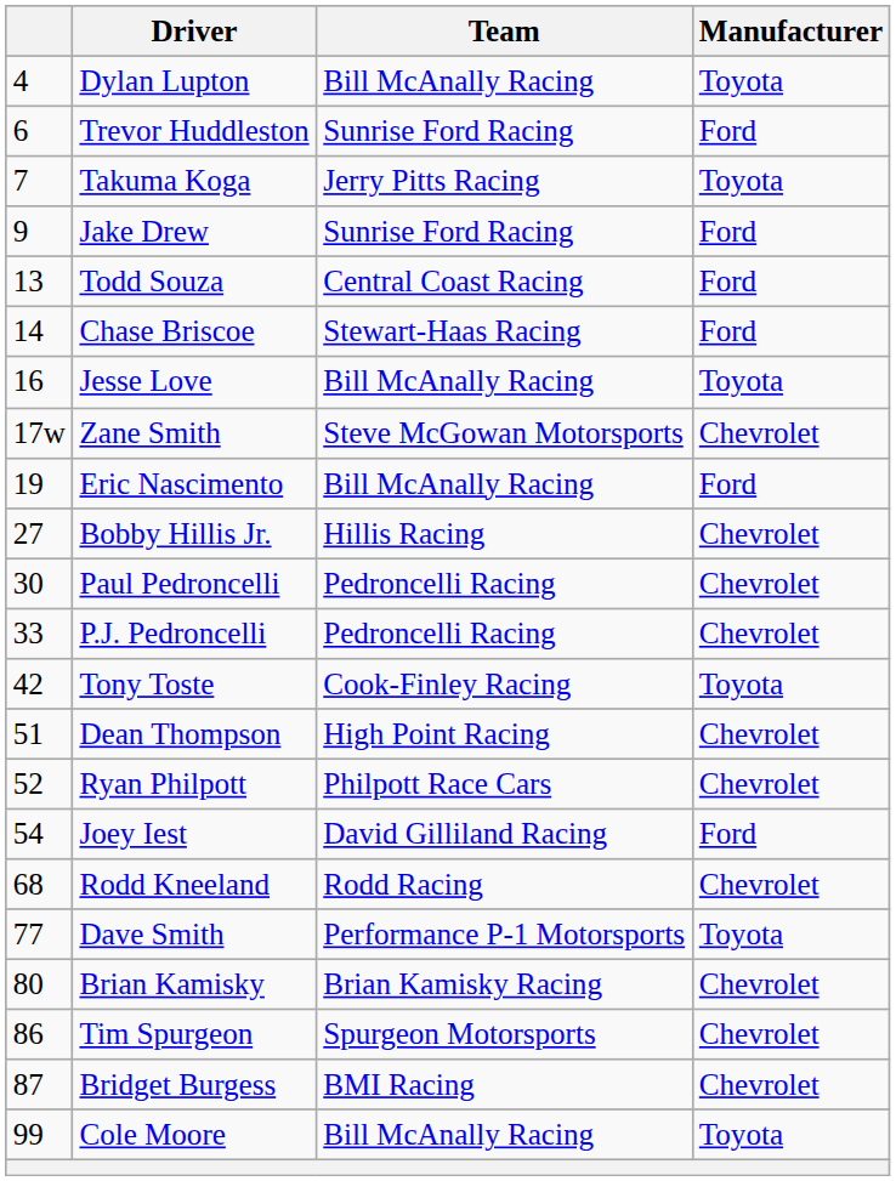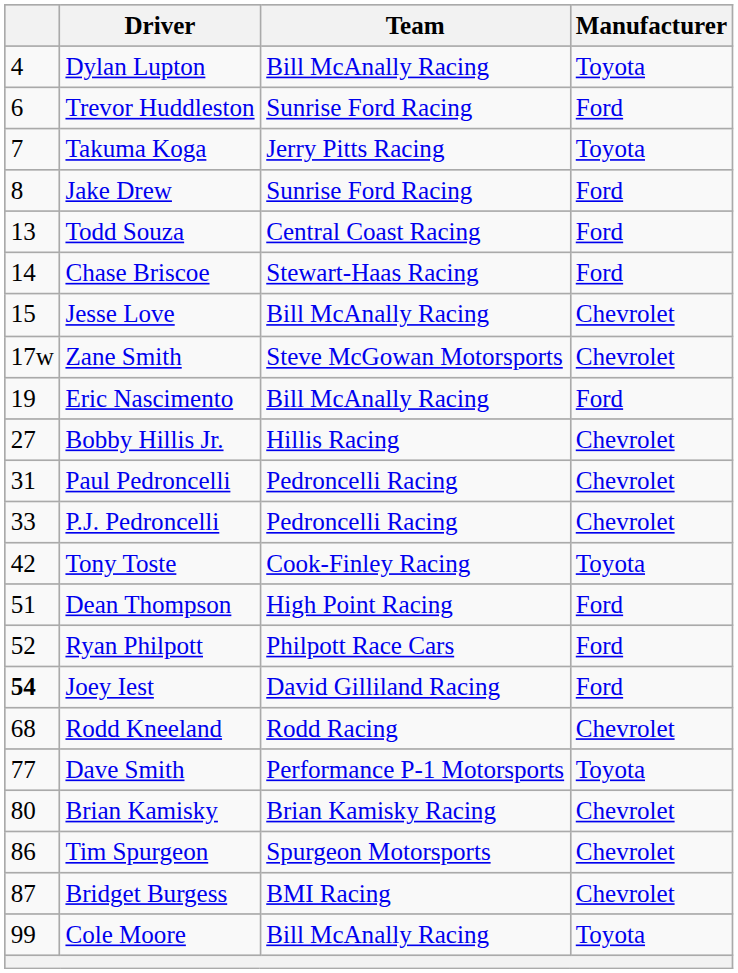 <table class="wikitable" style="font-size:95%">
 <tr>
 <th></th>
 <th>Driver</th>
 <th>Team</th>
 <th>Manufacturer</th>
 </tr>
 <tr>
 <td>4</td>
 <td><a href='#'>Dylan Lupton</a></td>
 <td><a href='#'>Bill McAnally Racing</a></td>
 <td><a href='#'>Toyota</a></td>
 </tr>
 <tr>
 <td>6</td>
 <td><a href='#'>Trevor Huddleston</a></td>
 <td><a href='#'>Sunrise Ford Racing</a></td>
 <td><a href='#'>Ford</a></td>
 </tr>
 <tr>
 <td>7</td>
 <td><a href='#'>Takuma Koga</a></td>
 <td><a href='#'>Jerry Pitts Racing</a></td>
 <td><a href='#'>Toyota</a></td>
 </tr>
 <tr>
-<td>9</td>
+<td>8</td>
 <td><a href='#'>Jake Drew</a></td>
 <td><a href='#'>Sunrise Ford Racing</a></td>
 <td><a href='#'>Ford</a></td>
 </tr>
 <tr>
 <td>13</td>
 <td><a href='#'>Todd Souza</a></td>
 <td><a href='#'>Central Coast Racing</a></td>
 <td><a href='#'>Ford</a></td>
 </tr>
 <tr>
 <td>14</td>
 <td><a href='#'>Chase Briscoe</a></td>
 <td><a href='#'>Stewart-Haas Racing</a></td>
 <td><a href='#'>Ford</a></td>
 </tr>
 <tr>
-<td>16</td>
+<td>15</td>
 <td><a href='#'>Jesse Love</a></td>
 <td><a href='#'>Bill McAnally Racing</a></td>
-<td><a href='#'>Toyota</a></td>
+<td><a href='#'>Chevrolet</a></td>
 </tr>
 <tr>
 <td>17w</td>
 <td><a href='#'>Zane Smith</a></td>
 <td><a href='#'>Steve McGowan Motorsports</a></td>
 <td><a href='#'>Chevrolet</a></td>
 </tr>
 <tr>
 <td>19</td>
 <td><a href='#'>Eric Nascimento</a></td>
 <td><a href='#'>Bill McAnally Racing</a></td>
 <td><a href='#'>Ford</a></td>
 </tr>
 <tr>
 <td>27</td>
 <td><a href='#'>Bobby Hillis Jr.</a></td>
 <td><a href='#'>Hillis Racing</a></td>
 <td><a href='#'>Chevrolet</a></td>
 </tr>
 <tr>
-<td>30</td>
+<td>31</td>
 <td><a href='#'>Paul Pedroncelli</a></td>
 <td><a href='#'>Pedroncelli Racing</a></td>
 <td><a href='#'>Chevrolet</a></td>
 </tr>
 <tr>
 <td>33</td>
 <td><a href='#'>P.J. Pedroncelli</a></td>
 <td><a href='#'>Pedroncelli Racing</a></td>
 <td><a href='#'>Chevrolet</a></td>
 </tr>
 <tr>
 <td>42</td>
 <td><a href='#'>Tony Toste</a></td>
 <td><a href='#'>Cook-Finley Racing</a></td>
 <td><a href='#'>Toyota</a></td>
 </tr>
 <tr>
 <td>51</td>
 <td><a href='#'>Dean Thompson</a></td>
 <td><a href='#'>High Point Racing</a></td>
-<td><a href='#'>Chevrolet</a></td>
+<td><a href='#'>Ford</a></td>
 </tr>
 <tr>
 <td>52</td>
 <td><a href='#'>Ryan Philpott</a></td>
 <td><a href='#'>Philpott Race Cars</a></td>
-<td><a href='#'>Chevrolet</a></td>
+<td><a href='#'>Ford</a></td>
 </tr>
 <tr>
-<td>54</td>
+<td><strong>54</strong></td>
 <td><a href='#'>Joey Iest</a></td>
 <td><a href='#'>David Gilliland Racing</a></td>
 <td><a href='#'>Ford</a></td>
 </tr>
 <tr>
 <td>68</td>
 <td><a href='#'>Rodd Kneeland</a></td>
 <td><a href='#'>Rodd Racing</a></td>
 <td><a href='#'>Chevrolet</a></td>
 </tr>
 <tr>
 <td>77</td>
 <td><a href='#'>Dave Smith</a></td>
 <td><a href='#'>Performance P-1 Motorsports</a></td>
 <td><a href='#'>Toyota</a></td>
 </tr>
 <tr>
 <td>80</td>
 <td><a href='#'>Brian Kamisky</a></td>
 <td><a href='#'>Brian Kamisky Racing</a></td>
 <td><a href='#'>Chevrolet</a></td>
 </tr>
 <tr>
 <td>86</td>
 <td><a href='#'>Tim Spurgeon</a></td>
 <td><a href='#'>Spurgeon Motorsports</a></td>
 <td><a href='#'>Chevrolet</a></td>
 </tr>
 <tr>
 <td>87</td>
 <td><a href='#'>Bridget Burgess</a></td>
 <td><a href='#'>BMI Racing</a></td>
 <td><a href='#'>Chevrolet</a></td>
 </tr>
 <tr>
 <td>99</td>
 <td><a href='#'>Cole Moore</a></td>
 <td><a href='#'>Bill McAnally Racing</a></td>
 <td><a href='#'>Toyota</a></td>
 </tr>
 <tr>
 <th colspan="7"></th>
 </tr>
 </table>
